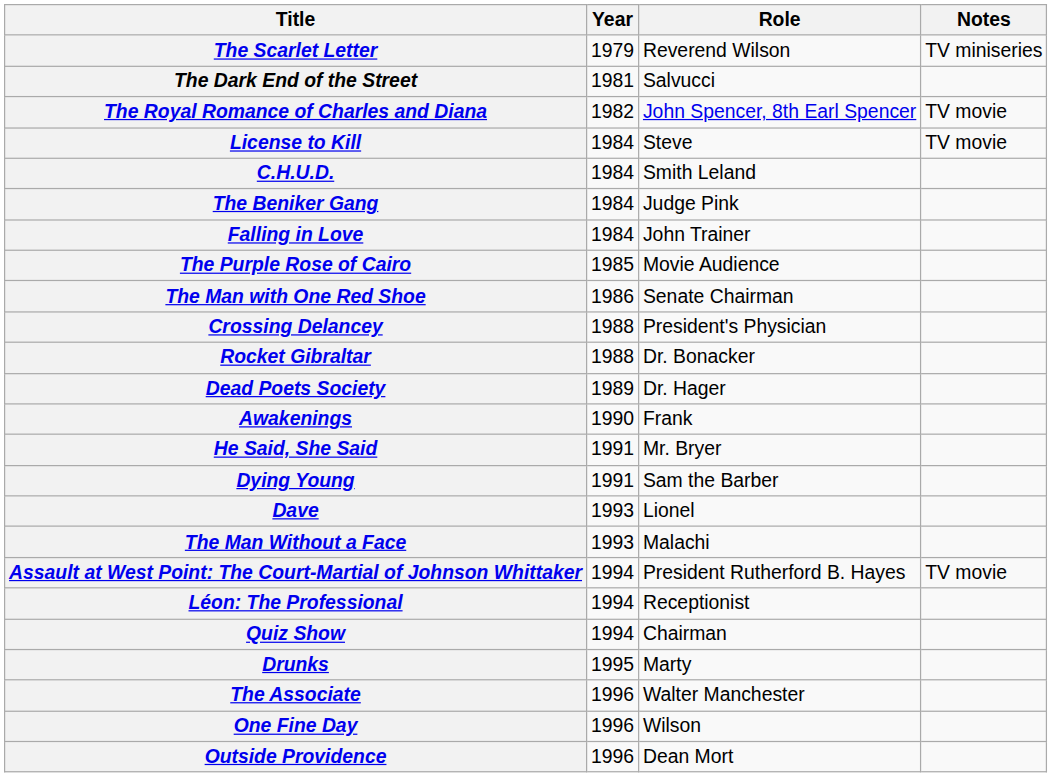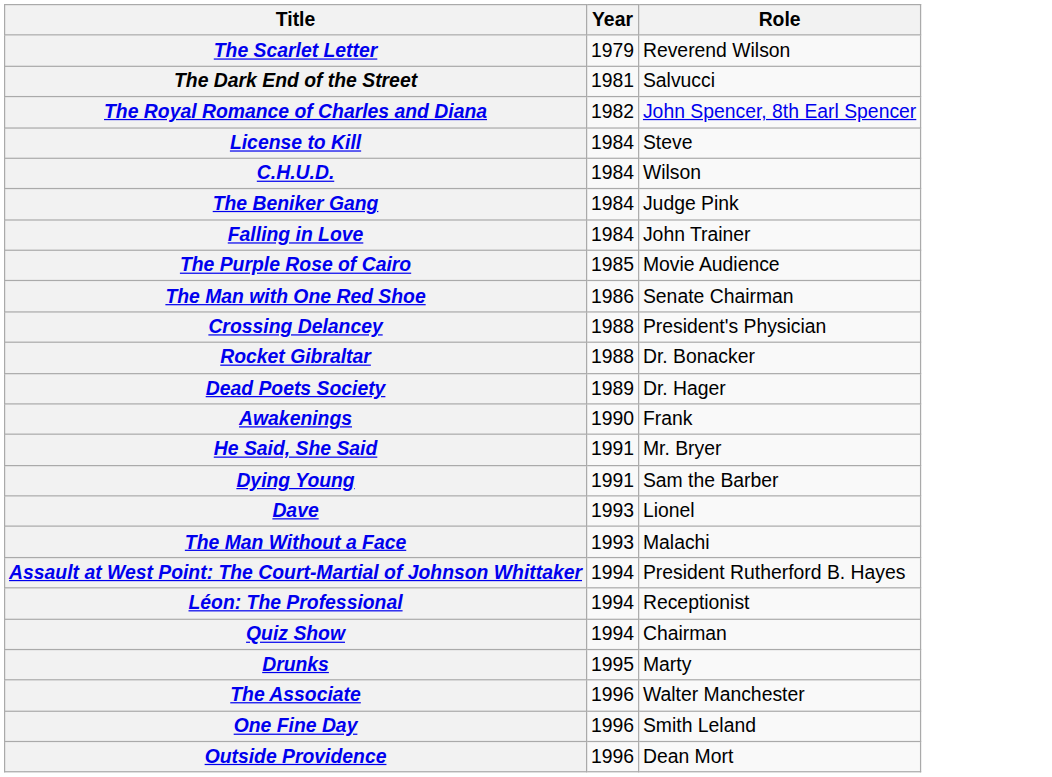 <table class="wikitable plainrowheaders sortable">
 <tr>
 <th scope="col">Title</th>
 <th scope="col">Year</th>
 <th scope="col">Role</th>
-<th scope="col">Notes</th>
 </tr>
 <tr>
 <th scope="row"><em><a href='#'>The Scarlet Letter</a></em></th>
 <td>1979</td>
 <td>Reverend Wilson</td>
-<td>TV miniseries</td>
 </tr>
 <tr>
 <th scope="row"><em>The Dark End of the Street</em></th>
 <td>1981</td>
 <td>Salvucci</td>
-<td></td>
 </tr>
 <tr>
 <th scope="row"><em><a href='#'>The Royal Romance of Charles and Diana</a></em></th>
 <td>1982</td>
 <td><a href='#'>John Spencer, 8th Earl Spencer</a></td>
-<td>TV movie</td>
 </tr>
 <tr>
 <th scope="row"><em><a href='#'>License to Kill</a></em></th>
 <td>1984</td>
 <td>Steve</td>
-<td>TV movie</td>
 </tr>
 <tr>
 <th scope="row"><em><a href='#'>C.H.U.D.</a></em></th>
 <td>1984</td>
-<td>Smith Leland</td>
-<td></td>
+<td>Wilson</td>
 </tr>
 <tr>
 <th scope="row"><em><a href='#'>The Beniker Gang</a></em></th>
 <td>1984</td>
 <td>Judge Pink</td>
-<td></td>
 </tr>
 <tr>
 <th scope="row"><em><a href='#'>Falling in Love</a></em></th>
 <td>1984</td>
 <td>John Trainer</td>
-<td></td>
 </tr>
 <tr>
 <th scope="row"><em><a href='#'>The Purple Rose of Cairo</a></em></th>
 <td>1985</td>
 <td>Movie Audience</td>
-<td></td>
 </tr>
 <tr>
 <th scope="row"><em><a href='#'>The Man with One Red Shoe</a></em></th>
 <td>1986</td>
 <td>Senate Chairman</td>
-<td></td>
 </tr>
 <tr>
 <th scope="row"><em><a href='#'>Crossing Delancey</a></em></th>
 <td>1988</td>
 <td>President's Physician</td>
-<td></td>
 </tr>
 <tr>
 <th scope="row"><em><a href='#'>Rocket Gibraltar</a></em></th>
 <td>1988</td>
 <td>Dr. Bonacker</td>
-<td></td>
 </tr>
 <tr>
 <th scope="row"><em><a href='#'>Dead Poets Society</a></em></th>
 <td>1989</td>
 <td>Dr. Hager</td>
-<td></td>
 </tr>
 <tr>
 <th scope="row"><em><a href='#'>Awakenings</a></em></th>
 <td>1990</td>
 <td>Frank</td>
-<td></td>
 </tr>
 <tr>
 <th scope="row"><em><a href='#'>He Said, She Said</a></em></th>
 <td>1991</td>
 <td>Mr. Bryer</td>
-<td></td>
 </tr>
 <tr>
 <th scope="row"><em><a href='#'>Dying Young</a></em></th>
 <td>1991</td>
 <td>Sam the Barber</td>
-<td></td>
 </tr>
 <tr>
 <th scope="row"><em><a href='#'>Dave</a></em></th>
 <td>1993</td>
 <td>Lionel</td>
-<td></td>
 </tr>
 <tr>
 <th scope="row"><em><a href='#'>The Man Without a Face</a></em></th>
 <td>1993</td>
 <td>Malachi</td>
-<td></td>
 </tr>
 <tr>
 <th scope="row"><em><a href='#'>Assault at West Point: The Court-Martial of Johnson Whittaker</a></em></th>
 <td>1994</td>
 <td>President Rutherford B. Hayes</td>
-<td>TV movie</td>
 </tr>
 <tr>
 <th scope="row"><em><a href='#'>Léon: The Professional</a></em></th>
 <td>1994</td>
 <td>Receptionist</td>
-<td></td>
 </tr>
 <tr>
 <th scope="row"><em><a href='#'>Quiz Show</a></em></th>
 <td>1994</td>
 <td>Chairman</td>
-<td></td>
 </tr>
 <tr>
 <th scope="row"><em><a href='#'>Drunks</a></em></th>
 <td>1995</td>
 <td>Marty</td>
-<td></td>
 </tr>
 <tr>
 <th scope="row"><em><a href='#'>The Associate</a></em></th>
 <td>1996</td>
 <td>Walter Manchester</td>
-<td></td>
 </tr>
 <tr>
 <th scope="row"><em><a href='#'>One Fine Day</a></em></th>
 <td>1996</td>
-<td>Wilson</td>
-<td></td>
+<td>Smith Leland</td>
 </tr>
 <tr>
 <th scope="row"><em><a href='#'>Outside Providence</a></em></th>
 <td>1996</td>
 <td>Dean Mort</td>
-<td></td>
 </tr>
 </table>
